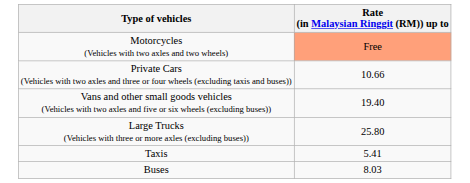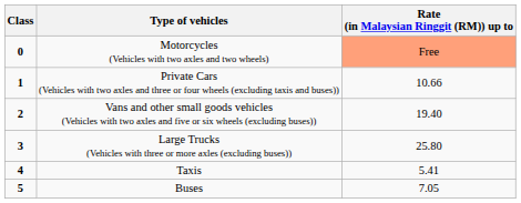 <table class=wikitable style="margin:0 auto;text-align:center">
 <tr>
+<th>Class</th>
 <th>Type of vehicles</th>
 <th>Rate<br>(in <a href='#'>Malaysian Ringgit</a> (RM)) up to</th>
 </tr>
 <tr>
+<td><strong>0</strong></td>
 <td>Motorcycles<br><small>(Vehicles with two axles and two wheels)</small></td>
 <td style="background: lightsalmon;">Free</td>
 </tr>
 <tr>
+<td><strong>1</strong></td>
 <td>Private Cars<br><small>(Vehicles with two axles and three or four wheels (excluding taxis and buses))</small></td>
 <td>10.66</td>
 </tr>
 <tr>
+<td><strong>2</strong></td>
 <td>Vans and other small goods vehicles<br><small>(Vehicles with two axles and five or six wheels (excluding buses))</small></td>
 <td>19.40</td>
 </tr>
 <tr>
+<td><strong>3</strong></td>
 <td>Large Trucks<br><small>(Vehicles with three or more axles (excluding buses))</small></td>
 <td>25.80</td>
 </tr>
 <tr>
+<td><strong>4</strong></td>
 <td>Taxis</td>
 <td>5.41</td>
 </tr>
 <tr>
+<td><strong>5</strong></td>
 <td>Buses</td>
-<td>8.03</td>
+<td>7.05</td>
 </tr>
 </table>
